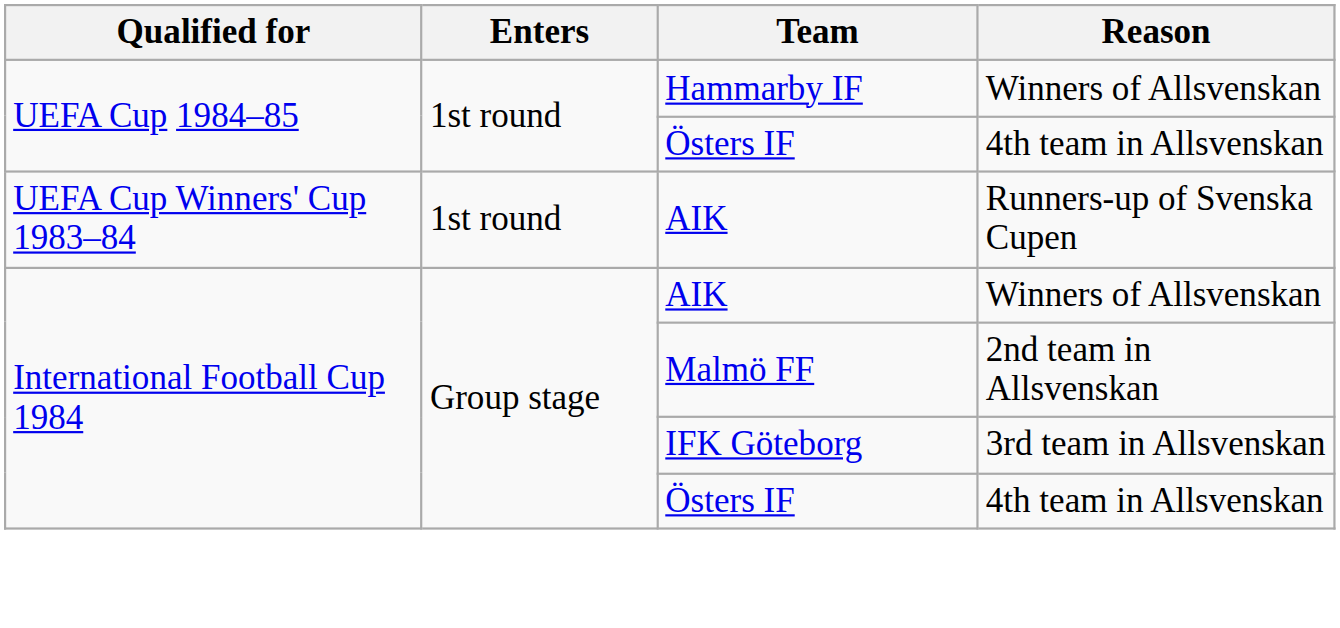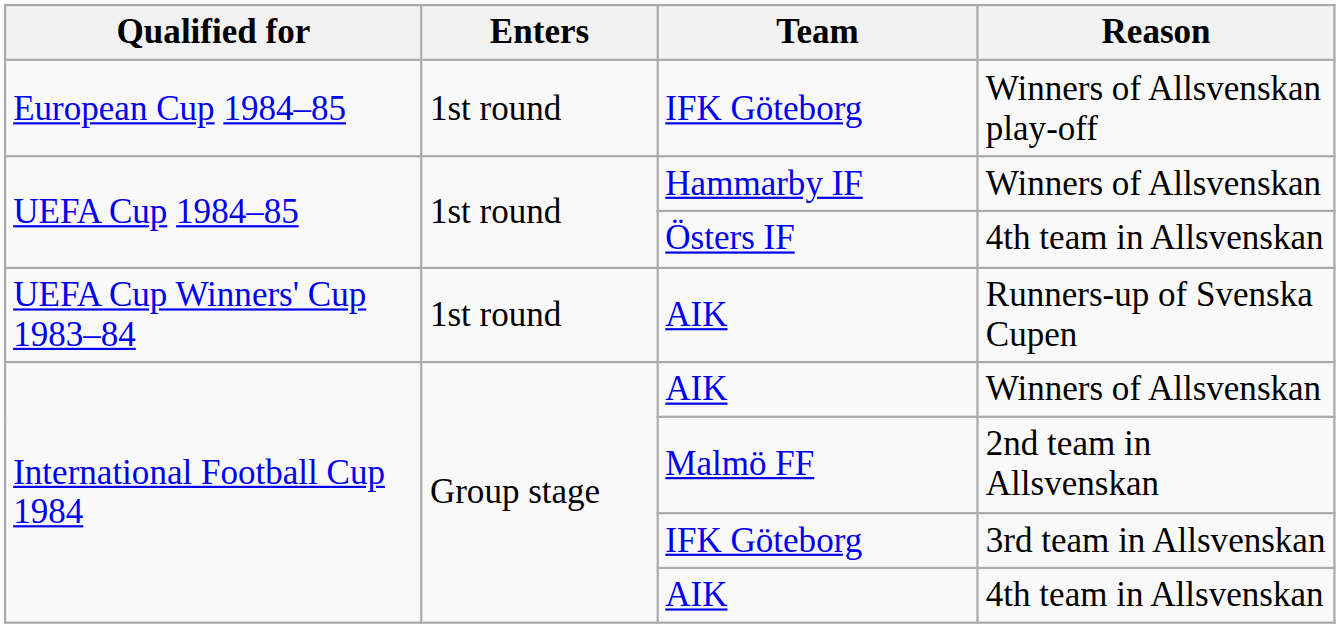 <table class="wikitable" style="text-align: left">
 <tr>
 <th style="width: 275px;">Qualified for</th>
 <th style="width: 150px;">Enters</th>
 <th style="width: 200px;">Team</th>
 <th style="width: 225px;">Reason</th>
+</tr>
+<tr>
+<td><a href='#'>European Cup</a> <a href='#'>1984–85</a></td>
+<td>1st round</td>
+<td><a href='#'>IFK Göteborg</a></td>
+<td>Winners of Allsvenskan play-off</td>
 </tr>
 <tr>
 <td rowspan=2><a href='#'>UEFA Cup</a> <a href='#'>1984–85</a></td>
 <td rowspan=2>1st round</td>
 <td><a href='#'>Hammarby IF</a></td>
 <td>Winners of Allsvenskan</td>
 </tr>
 <tr>
 <td><a href='#'>Östers IF</a></td>
 <td>4th team in Allsvenskan</td>
 </tr>
 <tr>
 <td><a href='#'>UEFA Cup Winners' Cup</a> <a href='#'>1983–84</a></td>
 <td>1st round</td>
 <td><a href='#'>AIK</a></td>
 <td>Runners-up of Svenska Cupen</td>
 </tr>
 <tr>
 <td rowspan=4><a href='#'>International Football Cup</a> <a href='#'>1984</a></td>
 <td rowspan=4>Group stage</td>
 <td><a href='#'>AIK</a></td>
 <td>Winners of Allsvenskan</td>
 </tr>
 <tr>
 <td><a href='#'>Malmö FF</a></td>
 <td>2nd team in Allsvenskan</td>
 </tr>
 <tr>
 <td><a href='#'>IFK Göteborg</a></td>
 <td>3rd team in Allsvenskan</td>
 </tr>
 <tr>
-<td><a href='#'>Östers IF</a></td>
+<td><a href='#'>AIK</a></td>
 <td>4th team in Allsvenskan</td>
 </tr>
 </table>
